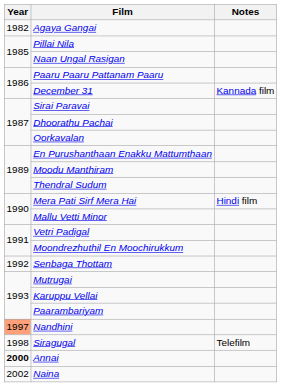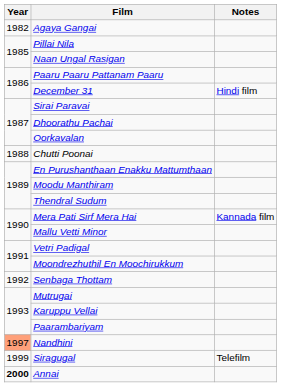 <table class="wikitable sortable">
 <tr>
 <th>Year</th>
 <th>Film</th>
 <th>Notes</th>
 </tr>
 <tr>
 <td>1982</td>
 <td><em><a href='#'>Agaya Gangai</a></em></td>
 <td></td>
 </tr>
 <tr>
 <td rowspan="2">1985</td>
 <td><em><a href='#'>Pillai Nila</a></em></td>
 <td></td>
 </tr>
 <tr>
 <td><em><a href='#'>Naan Ungal Rasigan</a></em></td>
 <td></td>
 </tr>
 <tr>
 <td rowspan="2">1986</td>
 <td><em><a href='#'>Paaru Paaru Pattanam Paaru</a></em></td>
 <td></td>
 </tr>
 <tr>
 <td><em><a href='#'>December 31</a></em></td>
-<td><a href='#'>Kannada</a> film</td>
+<td><a href='#'>Hindi</a> film</td>
 </tr>
 <tr>
 <td rowspan="3">1987</td>
 <td><em><a href='#'>Sirai Paravai</a></em></td>
 <td></td>
 </tr>
 <tr>
 <td><em><a href='#'>Dhoorathu Pachai</a></em></td>
 <td></td>
 </tr>
 <tr>
 <td><em><a href='#'>Oorkavalan</a></em></td>
+<td></td>
+</tr>
+<tr>
+<td>1988</td>
+<td><em>Chutti Poonai </em></td>
 <td></td>
 </tr>
 <tr>
 <td rowspan="3">1989</td>
 <td><em><a href='#'>En Purushanthaan Enakku Mattumthaan</a></em></td>
 <td></td>
 </tr>
 <tr>
 <td><em><a href='#'>Moodu Manthiram</a></em></td>
 <td></td>
 </tr>
 <tr>
 <td><em><a href='#'>Thendral Sudum</a></em></td>
 <td></td>
 </tr>
 <tr>
 <td rowspan="2">1990</td>
 <td><em><a href='#'>Mera Pati Sirf Mera Hai</a></em></td>
-<td><a href='#'>Hindi</a> film</td>
+<td><a href='#'>Kannada</a> film</td>
 </tr>
 <tr>
 <td><em><a href='#'>Mallu Vetti Minor</a></em></td>
 <td></td>
 </tr>
 <tr>
 <td rowspan="2">1991</td>
 <td><em><a href='#'>Vetri Padigal</a></em></td>
 <td></td>
 </tr>
 <tr>
 <td><em><a href='#'>Moondrezhuthil En Moochirukkum</a></em></td>
 <td></td>
 </tr>
 <tr>
 <td>1992</td>
 <td><em><a href='#'>Senbaga Thottam</a></em></td>
 <td></td>
 </tr>
 <tr>
 <td rowspan="3">1993</td>
 <td><em><a href='#'>Mutrugai</a></em></td>
 <td></td>
 </tr>
 <tr>
 <td><em><a href='#'>Karuppu Vellai</a></em></td>
 <td></td>
 </tr>
 <tr>
 <td><em><a href='#'>Paarambariyam</a></em></td>
 <td></td>
 </tr>
 <tr>
 <td style="background: lightsalmon;">1997</td>
 <td><em><a href='#'>Nandhini</a></em></td>
 <td></td>
 </tr>
 <tr>
-<td>1998</td>
+<td>1999</td>
 <td><em><a href='#'>Siragugal</a></em></td>
 <td>Telefilm</td>
 </tr>
 <tr>
 <td><strong>2000</strong></td>
 <td><em><a href='#'>Annai</a></em></td>
 <td></td>
 </tr>
-<tr>
-<td>2002</td>
-<td><em><a href='#'>Naina</a></em></td>
-<td></td>
-</tr>
 </table>
